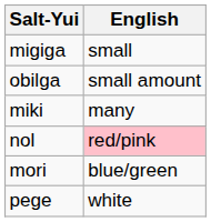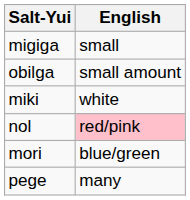 <table class="wikitable">
 <tr>
 <th>Salt-Yui</th>
 <th>English</th>
 </tr>
 <tr>
 <td>migiga</td>
 <td>small</td>
 </tr>
 <tr>
 <td>obilga</td>
 <td>small amount</td>
 </tr>
 <tr>
 <td>miki</td>
-<td>many</td>
+<td>white</td>
 </tr>
 <tr>
 <td>nol</td>
 <td style="background: pink;">red/pink</td>
 </tr>
 <tr>
 <td>mori</td>
 <td>blue/green</td>
 </tr>
 <tr>
 <td>pege</td>
-<td>white</td>
+<td>many</td>
 </tr>
 </table>
